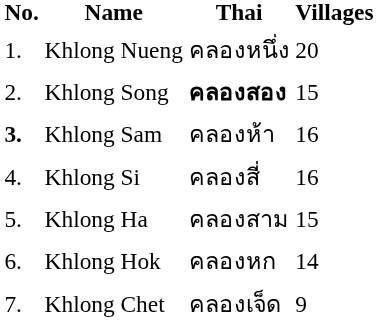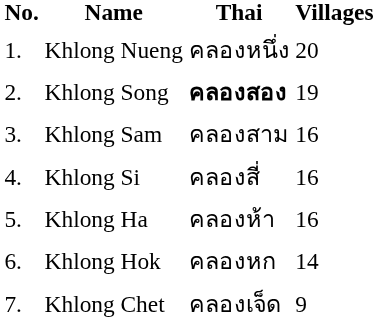 <table>
 <tr>
 <th>No.</th>
 <th>Name</th>
 <th>Thai</th>
 <th>Villages</th>
 </tr>
 <tr>
 <td>1.</td>
 <td>Khlong Nueng</td>
 <td>คลองหนึ่ง</td>
 <td>20</td>
 <td></td>
 </tr>
 <tr>
 <td>2.</td>
 <td>Khlong Song</td>
 <td><strong>คลองสอง</strong></td>
-<td>15</td>
+<td>19</td>
 <td></td>
 </tr>
 <tr>
-<td><strong>3.</strong></td>
+<td>3.</td>
 <td>Khlong Sam</td>
-<td>คลองห้า</td>
+<td>คลองสาม</td>
 <td>16</td>
 <td></td>
 </tr>
 <tr>
 <td>4.</td>
 <td>Khlong Si</td>
 <td>คลองสี่</td>
 <td>16</td>
 <td></td>
 </tr>
 <tr>
 <td>5.</td>
 <td>Khlong Ha</td>
-<td>คลองสาม</td>
-<td>15</td>
+<td>คลองห้า</td>
+<td>16</td>
 <td></td>
 </tr>
 <tr>
 <td>6.</td>
 <td>Khlong Hok</td>
 <td>คลองหก</td>
 <td>14</td>
 <td></td>
 </tr>
 <tr>
 <td>7.</td>
 <td>Khlong Chet</td>
 <td>คลองเจ็ด</td>
 <td>9</td>
 <td></td>
 </tr>
 </table>
